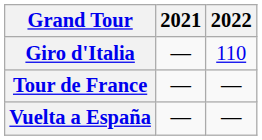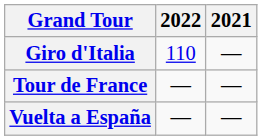 <table class="wikitable plainrowheaders">
 <tr>
 <th scope="col"><a href='#'>Grand Tour</a></th>
+<th scope="col">2022</th>
 <th scope="col">2021</th>
-<th scope="col">2022</th>
 </tr>
 <tr style="text-align:center;">
 <th scope="row"> <a href='#'>Giro d'Italia</a></th>
+<td><a href='#'>110</a></td>
 <td>—</td>
-<td><a href='#'>110</a></td>
 </tr>
 <tr style="text-align:center;">
 <th scope="row"> <a href='#'>Tour de France</a></th>
 <td>—</td>
 <td>—</td>
 </tr>
 <tr style="text-align:center;">
 <th scope="row"> <a href='#'>Vuelta a España</a></th>
 <td>—</td>
 <td>—</td>
 </tr>
 </table>
